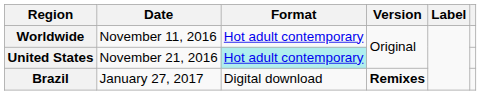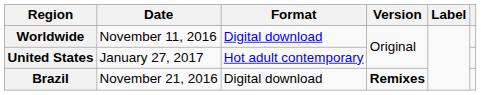 <table class="wikitable">
 <tr>
 <th scope="col">Region</th>
 <th scope="col">Date</th>
 <th scope="col">Format</th>
 <th scope="col">Version</th>
 <th scope="col">Label</th>
 <th scope="col"></th>
 </tr>
 <tr>
 <th scope="row">Worldwide</th>
 <td>November 11, 2016</td>
-<td><a href='#'>Hot adult contemporary</a></td>
+<td><a href='#'>Digital download</a></td>
 <td rowspan="2">Original</td>
 <td rowspan="3"></td>
 <td></td>
 </tr>
 <tr>
 <th scope="row">United States</th>
-<td>November 21, 2016</td>
-<td style="background: paleturquoise;"><a href='#'>Hot adult contemporary</a></td>
+<td>January 27, 2017</td>
+<td><a href='#'>Hot adult contemporary</a></td>
 <td></td>
 </tr>
 <tr>
 <th scope="row">Brazil</th>
-<td>January 27, 2017</td>
+<td>November 21, 2016</td>
 <td>Digital download</td>
 <td><strong>Remixes</strong></td>
 <td></td>
 </tr>
 </table>
